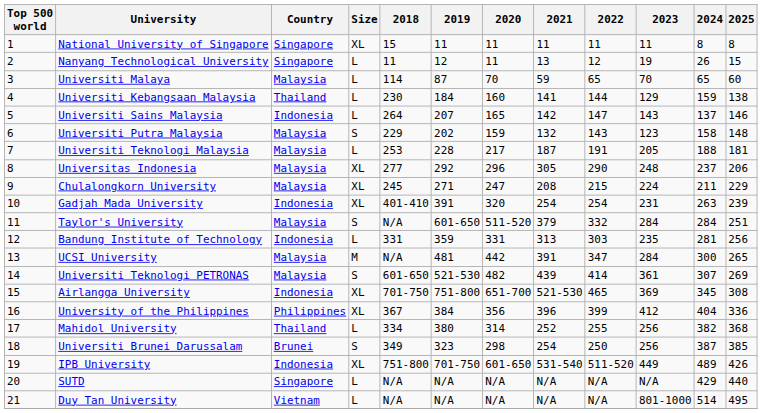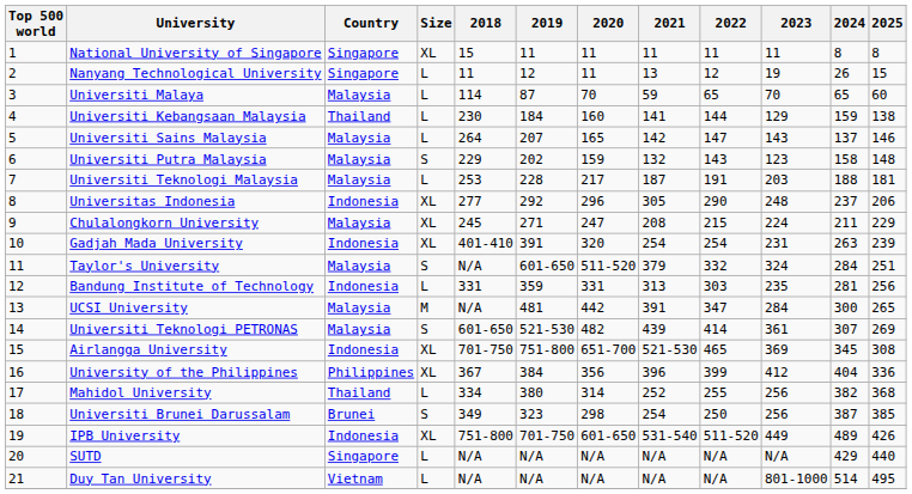 <table class="wikitable sortable">
 <tr>
 <th>Top 500 <br>world<br></th>
 <th>University</th>
 <th>Country</th>
 <th>Size</th>
 <th>2018</th>
 <th>2019</th>
 <th>2020</th>
 <th>2021</th>
 <th>2022</th>
 <th>2023</th>
 <th>2024</th>
 <th>2025</th>
 </tr>
 <tr>
 <td>1</td>
 <td> <a href='#'>National University of Singapore</a></td>
 <td><a href='#'>Singapore</a></td>
 <td>XL</td>
 <td>15</td>
 <td>11</td>
 <td>11</td>
 <td>11</td>
 <td>11</td>
 <td>11</td>
 <td>8</td>
 <td>8</td>
 </tr>
 <tr>
 <td>2</td>
 <td> <a href='#'>Nanyang Technological University</a></td>
 <td><a href='#'>Singapore</a></td>
 <td>L</td>
 <td>11</td>
 <td>12</td>
 <td>11</td>
 <td>13</td>
 <td>12</td>
 <td>19</td>
 <td>26</td>
 <td>15</td>
 </tr>
 <tr>
 <td>3</td>
 <td> <a href='#'>Universiti Malaya</a></td>
 <td><a href='#'>Malaysia</a></td>
 <td>L</td>
 <td>114</td>
 <td>87</td>
 <td>70</td>
 <td>59</td>
 <td>65</td>
 <td>70</td>
 <td>65</td>
 <td>60</td>
 </tr>
 <tr>
 <td>4</td>
 <td> <a href='#'>Universiti Kebangsaan Malaysia</a></td>
 <td><a href='#'>Thailand</a></td>
 <td>L</td>
 <td>230</td>
 <td>184</td>
 <td>160</td>
 <td>141</td>
 <td>144</td>
 <td>129</td>
 <td>159</td>
 <td>138</td>
 </tr>
 <tr>
 <td>5</td>
 <td> <a href='#'>Universiti Sains Malaysia</a></td>
-<td><a href='#'>Indonesia</a></td>
+<td><a href='#'>Malaysia</a></td>
 <td>L</td>
 <td>264</td>
 <td>207</td>
 <td>165</td>
 <td>142</td>
 <td>147</td>
 <td>143</td>
 <td>137</td>
 <td>146</td>
 </tr>
 <tr>
 <td>6</td>
 <td> <a href='#'>Universiti Putra Malaysia</a></td>
 <td><a href='#'>Malaysia</a></td>
 <td>S</td>
 <td>229</td>
 <td>202</td>
 <td>159</td>
 <td>132</td>
 <td>143</td>
 <td>123</td>
 <td>158</td>
 <td>148</td>
 </tr>
 <tr>
 <td>7</td>
 <td> <a href='#'>Universiti Teknologi Malaysia</a></td>
 <td><a href='#'>Malaysia</a></td>
 <td>L</td>
 <td>253</td>
 <td>228</td>
 <td>217</td>
 <td>187</td>
 <td>191</td>
-<td>205</td>
+<td>203</td>
 <td>188</td>
 <td>181</td>
 </tr>
 <tr>
 <td>8</td>
 <td> <a href='#'>Universitas Indonesia</a></td>
-<td><a href='#'>Malaysia</a></td>
+<td><a href='#'>Indonesia</a></td>
 <td>XL</td>
 <td>277</td>
 <td>292</td>
 <td>296</td>
 <td>305</td>
 <td>290</td>
 <td>248</td>
 <td>237</td>
 <td>206</td>
 </tr>
 <tr>
 <td>9</td>
 <td> <a href='#'>Chulalongkorn University</a></td>
 <td><a href='#'>Malaysia</a></td>
 <td>XL</td>
 <td>245</td>
 <td>271</td>
 <td>247</td>
 <td>208</td>
 <td>215</td>
 <td>224</td>
 <td>211</td>
 <td>229</td>
 </tr>
 <tr>
 <td>10</td>
 <td> <a href='#'>Gadjah Mada University</a></td>
 <td><a href='#'>Indonesia</a></td>
 <td>XL</td>
 <td>401-410</td>
 <td>391</td>
 <td>320</td>
 <td>254</td>
 <td>254</td>
 <td>231</td>
 <td>263</td>
 <td>239</td>
 </tr>
 <tr>
 <td>11</td>
 <td> <a href='#'>Taylor's University</a></td>
 <td><a href='#'>Malaysia</a></td>
 <td>S</td>
 <td>N/A</td>
 <td>601-650</td>
 <td>511-520</td>
 <td>379</td>
 <td>332</td>
-<td>284</td>
+<td>324</td>
 <td>284</td>
 <td>251</td>
 </tr>
 <tr>
 <td>12</td>
 <td> <a href='#'>Bandung Institute of Technology</a></td>
 <td><a href='#'>Indonesia</a></td>
 <td>L</td>
 <td>331</td>
 <td>359</td>
 <td>331</td>
 <td>313</td>
 <td>303</td>
 <td>235</td>
 <td>281</td>
 <td>256</td>
 </tr>
 <tr>
 <td>13</td>
 <td> <a href='#'>UCSI University</a></td>
 <td><a href='#'>Malaysia</a></td>
 <td>M</td>
 <td>N/A</td>
 <td>481</td>
 <td>442</td>
 <td>391</td>
 <td>347</td>
 <td>284</td>
 <td>300</td>
 <td>265</td>
 </tr>
 <tr>
 <td>14</td>
 <td> <a href='#'>Universiti Teknologi PETRONAS</a></td>
 <td><a href='#'>Malaysia</a></td>
 <td>S</td>
 <td>601-650</td>
 <td>521-530</td>
 <td>482</td>
 <td>439</td>
 <td>414</td>
 <td>361</td>
 <td>307</td>
 <td>269</td>
 </tr>
 <tr>
 <td>15</td>
 <td> <a href='#'>Airlangga University</a></td>
 <td><a href='#'>Indonesia</a></td>
 <td>XL</td>
 <td>701-750</td>
 <td>751-800</td>
 <td>651-700</td>
 <td>521-530</td>
 <td>465</td>
 <td>369</td>
 <td>345</td>
 <td>308</td>
 </tr>
 <tr>
 <td>16</td>
 <td> <a href='#'>University of the Philippines</a></td>
 <td><a href='#'>Philippines</a></td>
 <td>XL</td>
 <td>367</td>
 <td>384</td>
 <td>356</td>
 <td>396</td>
 <td>399</td>
 <td>412</td>
 <td>404</td>
 <td>336</td>
 </tr>
 <tr>
 <td>17</td>
 <td> <a href='#'>Mahidol University</a></td>
 <td><a href='#'>Thailand</a></td>
 <td>L</td>
 <td>334</td>
 <td>380</td>
 <td>314</td>
 <td>252</td>
 <td>255</td>
 <td>256</td>
 <td>382</td>
 <td>368</td>
 </tr>
 <tr>
 <td>18</td>
 <td> <a href='#'>Universiti Brunei Darussalam</a></td>
 <td><a href='#'>Brunei</a></td>
 <td>S</td>
 <td>349</td>
 <td>323</td>
 <td>298</td>
 <td>254</td>
 <td>250</td>
 <td>256</td>
 <td>387</td>
 <td>385</td>
 </tr>
 <tr>
 <td>19</td>
 <td> <a href='#'>IPB University</a></td>
 <td><a href='#'>Indonesia</a></td>
 <td>XL</td>
 <td>751-800</td>
 <td>701-750</td>
 <td>601-650</td>
 <td>531-540</td>
 <td>511-520</td>
 <td>449</td>
 <td>489</td>
 <td>426</td>
 </tr>
 <tr>
 <td>20</td>
 <td> <a href='#'>SUTD</a></td>
 <td><a href='#'>Singapore</a></td>
 <td>L</td>
 <td>N/A</td>
 <td>N/A</td>
 <td>N/A</td>
 <td>N/A</td>
 <td>N/A</td>
 <td>N/A</td>
 <td>429</td>
 <td>440</td>
 </tr>
 <tr>
 <td>21</td>
 <td> <a href='#'>Duy Tan University</a></td>
 <td><a href='#'>Vietnam</a></td>
 <td>L</td>
 <td>N/A</td>
 <td>N/A</td>
 <td>N/A</td>
 <td>N/A</td>
 <td>N/A</td>
 <td>801-1000</td>
 <td>514</td>
 <td>495</td>
 </tr>
 <tr>
 </tr>
 </table>
